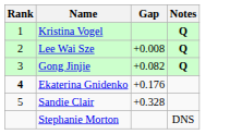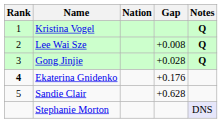 <table class="wikitable sortable" style="text-align:center">
 <tr>
 <th>Rank</th>
 <th>Name</th>
+<th>Nation</th>
 <th>Gap</th>
 <th>Notes</th>
 </tr>
 <tr bgcolor=ccffcc>
 <td>1</td>
 <td align=left><a href='#'>Kristina Vogel</a></td>
+<td align=left></td>
 <td></td>
 <td><strong>Q</strong></td>
 </tr>
 <tr bgcolor=ccffcc>
 <td>2</td>
 <td align=left><a href='#'>Lee Wai Sze</a></td>
+<td align=left></td>
 <td>+0.008</td>
 <td><strong>Q</strong></td>
 </tr>
 <tr bgcolor=ccffcc>
 <td>3</td>
 <td align=left><a href='#'>Gong Jinjie</a></td>
-<td>+0.082</td>
+<td align=left></td>
+<td>+0.028</td>
 <td><strong>Q</strong></td>
 </tr>
 <tr>
 <td><strong>4</strong></td>
 <td align=left><a href='#'>Ekaterina Gnidenko</a></td>
+<td align=left></td>
 <td>+0.176</td>
 <td></td>
 </tr>
 <tr>
 <td>5</td>
 <td align=left><a href='#'>Sandie Clair</a></td>
-<td>+0.328</td>
+<td align=left></td>
+<td>+0.628</td>
 <td></td>
 </tr>
 <tr>
 <td></td>
 <td align=left><a href='#'>Stephanie Morton</a></td>
+<td align=left></td>
 <td></td>
-<td>DNS</td>
+<td style="background: lavender;">DNS</td>
 </tr>
 </table>
